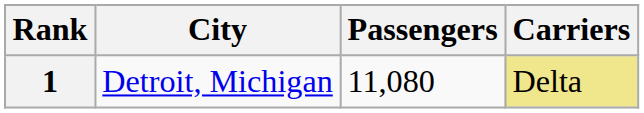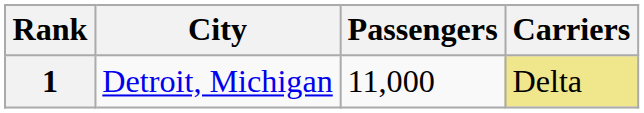 <table class="wikitable">
 <tr>
 <th scope="col">Rank</th>
 <th scope="col">City</th>
 <th scope="col">Passengers</th>
 <th scope="col">Carriers</th>
 </tr>
 <tr>
 <th scope="row">1</th>
 <td><a href='#'>Detroit, Michigan</a></td>
-<td>11,080</td>
+<td>11,000</td>
 <td style="background: khaki;">Delta</td>
 </tr>
 </table>
